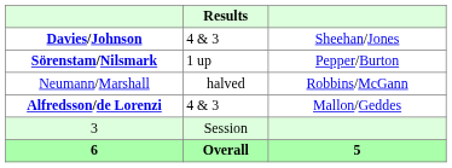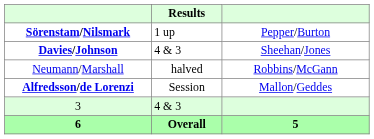 <table border="1" cellpadding="3" style="border-collapse:collapse; text-align:center;">
 <tr style="background:#dfd;">
 <th style="width:12em;"></th>
 <th style="width:5.5em;">Results</th>
 <th style="width:12em;"></th>
 </tr>
 <tr>
+<td><strong><a href='#'>Sörenstam</a>/<a href='#'>Nilsmark</a></strong></td>
+<td align=left> 1 up</td>
+<td><a href='#'>Pepper</a>/<a href='#'>Burton</a></td>
+</tr>
+<tr>
 <td><strong><a href='#'>Davies</a>/<a href='#'>Johnson</a></strong></td>
 <td align=left> 4 & 3</td>
 <td><a href='#'>Sheehan</a>/<a href='#'>Jones</a></td>
-</tr>
-<tr>
-<td><strong><a href='#'>Sörenstam</a>/<a href='#'>Nilsmark</a></strong></td>
-<td align=left> 1 up</td>
-<td><a href='#'>Pepper</a>/<a href='#'>Burton</a></td>
 </tr>
 <tr>
 <td><a href='#'>Neumann</a>/<a href='#'>Marshall</a></td>
 <td>halved</td>
 <td><a href='#'>Robbins</a>/<a href='#'>McGann</a></td>
 </tr>
 <tr>
 <td><strong><a href='#'>Alfredsson</a>/<a href='#'>de Lorenzi</a></strong></td>
-<td align=left> 4 & 3</td>
+<td>Session</td>
 <td><a href='#'>Mallon</a>/<a href='#'>Geddes</a></td>
 </tr>
 <tr style="background:#dfd;">
 <td>3</td>
-<td>Session</td>
+<td align=left> 4 & 3</td>
 <td></td>
 </tr>
 <tr style="background:#afa;">
 <th>6</th>
 <th>Overall</th>
 <th>5</th>
 </tr>
 </table>
